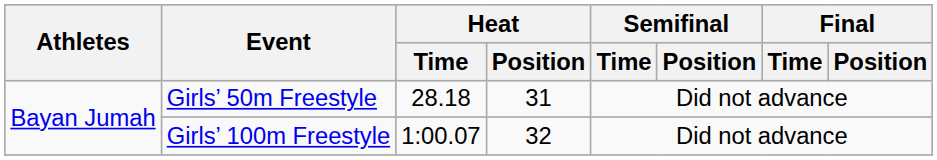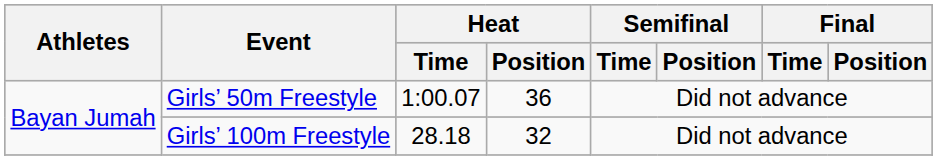 <table class="wikitable" border="1" style="font-size:90%">
 <tr>
 <th rowspan=2>Athletes</th>
 <th rowspan=2>Event</th>
 <th colspan=2>Heat</th>
 <th colspan=2>Semifinal</th>
 <th colspan=2>Final</th>
 </tr>
 <tr>
 <th>Time</th>
 <th>Position</th>
 <th>Time</th>
 <th>Position</th>
 <th>Time</th>
 <th>Position</th>
 </tr>
 <tr>
 <td rowspan=2><a href='#'>Bayan Jumah</a></td>
 <td><a href='#'>Girls’ 50m Freestyle</a></td>
-<td align=center>28.18</td>
-<td align=center>31</td>
+<td align=center>1:00.07</td>
+<td align=center>36</td>
 <td colspan="4" align=center>Did not advance</td>
 </tr>
 <tr>
 <td><a href='#'>Girls’ 100m Freestyle</a></td>
-<td align=center>1:00.07</td>
+<td align=center>28.18</td>
 <td align=center>32</td>
 <td colspan="4" align=center>Did not advance</td>
 </tr>
 </table>
